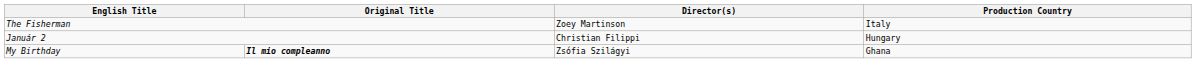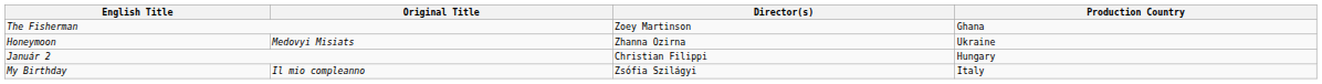 <table class="wikitable" style="width:95%">
 <tr>
 <th>English Title</th>
 <th>Original Title</th>
 <th>Director(s)</th>
 <th>Production Country</th>
 </tr>
 <tr>
 <td colspan="2"><em>The Fisherman</em></td>
 <td>Zoey Martinson</td>
-<td>Italy</td>
+<td>Ghana</td>
+</tr>
+<tr>
+<td><em>Honeymoon</em></td>
+<td><em>Medovyi Misiats</em></td>
+<td>Zhanna Ozirna</td>
+<td>Ukraine</td>
 </tr>
 <tr>
 <td colspan="2"><em>Január 2</em></td>
 <td>Christian Filippi</td>
 <td>Hungary</td>
 </tr>
 <tr>
 <td><em>My Birthday </em></td>
-<td><strong><em>Il mio compleanno </em></strong></td>
+<td><em>Il mio compleanno </em></td>
 <td>Zsófia Szilágyi</td>
-<td>Ghana</td>
+<td>Italy</td>
 </tr>
 </table>
